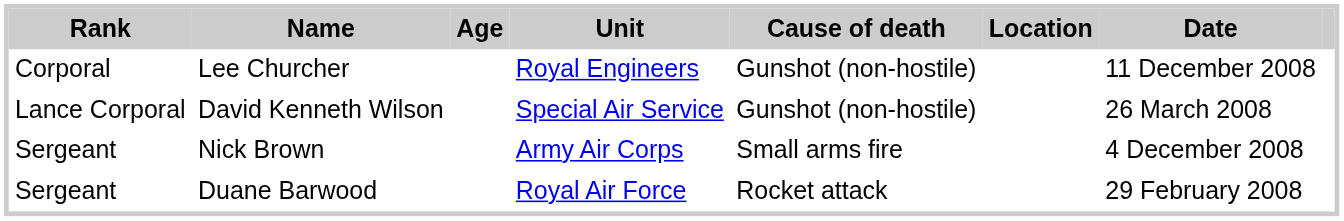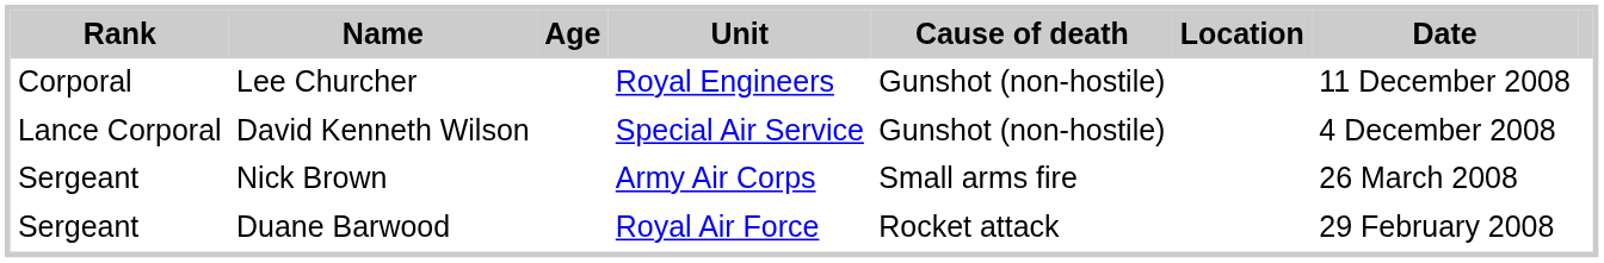 <table cellpadding="4" cellspacing="0" style="border:3px solid #cccccc;">
 <tr bgcolor="#cccccc">
 <th>Rank</th>
 <th>Name</th>
 <th>Age</th>
 <th>Unit</th>
 <th>Cause of death</th>
 <th>Location</th>
 <th>Date</th>
 <th></th>
 </tr>
 <tr>
 <td>Corporal</td>
 <td>Lee Churcher</td>
 <td></td>
 <td><a href='#'>Royal Engineers</a></td>
 <td>Gunshot (non-hostile)</td>
 <td></td>
 <td>11 December 2008</td>
 </tr>
 <tr>
 <td>Lance Corporal</td>
 <td>David Kenneth Wilson</td>
 <td></td>
 <td><a href='#'>Special Air Service</a></td>
 <td>Gunshot (non-hostile)</td>
 <td></td>
-<td>26 March 2008</td>
+<td>4 December 2008</td>
 </tr>
 <tr>
 <td>Sergeant</td>
 <td>Nick Brown</td>
 <td></td>
 <td><a href='#'>Army Air Corps</a></td>
 <td>Small arms fire</td>
 <td></td>
-<td>4 December 2008</td>
+<td>26 March 2008</td>
 </tr>
 <tr>
 <td>Sergeant</td>
 <td>Duane Barwood</td>
 <td></td>
 <td><a href='#'>Royal Air Force</a></td>
 <td>Rocket attack</td>
 <td></td>
 <td>29 February 2008</td>
 </tr>
 <tr>
 </tr>
 </table>
